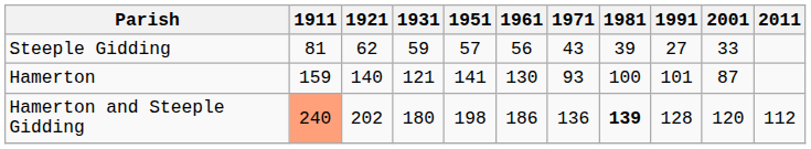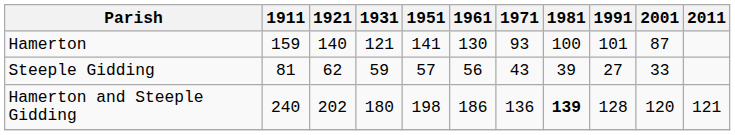 <table class="wikitable" style="text-align:center;">
 <tr>
 <th width="200">Parish<br></th>
 <th width="30">1911<br></th>
 <th width="30">1921<br></th>
 <th width="30">1931<br></th>
 <th width="30">1951<br></th>
 <th width="30">1961<br></th>
 <th width="30">1971<br></th>
 <th width="30">1981<br></th>
 <th width="30">1991<br></th>
 <th width="30">2001<br></th>
 <th width="30">2011 <br></th>
 </tr>
 <tr>
+<td align=left>Hamerton</td>
+<td align="center">159</td>
+<td align="center">140</td>
+<td align="center">121</td>
+<td align="center">141</td>
+<td align="center">130</td>
+<td align="center">93</td>
+<td align="center">100</td>
+<td align="center">101</td>
+<td align="center">87</td>
+<td align="center"></td>
+</tr>
+<tr>
 <td align=left>Steeple Gidding</td>
 <td align="center">81</td>
 <td align="center">62</td>
 <td align="center">59</td>
 <td align="center">57</td>
 <td align="center">56</td>
 <td align="center">43</td>
 <td align="center">39</td>
 <td align="center">27</td>
 <td align="center">33</td>
 <td align="center"></td>
 </tr>
 <tr>
-<td align=left>Hamerton</td>
-<td align="center">159</td>
-<td align="center">140</td>
-<td align="center">121</td>
-<td align="center">141</td>
-<td align="center">130</td>
-<td align="center">93</td>
-<td align="center">100</td>
-<td align="center">101</td>
-<td align="center">87</td>
-<td align="center"></td>
-</tr>
-<tr>
 <td align=left>Hamerton and Steeple Gidding</td>
-<td align="center" style="background: lightsalmon;">240</td>
+<td align="center">240</td>
 <td align="center">202</td>
 <td align="center">180</td>
 <td align="center">198</td>
 <td align="center">186</td>
 <td align="center">136</td>
 <td align="center"><strong>139</strong></td>
 <td align="center">128</td>
 <td align="center">120</td>
-<td align="center">112</td>
+<td align="center">121</td>
 </tr>
 <tr>
 </tr>
 </table>
